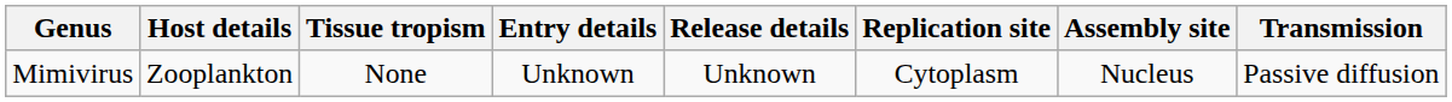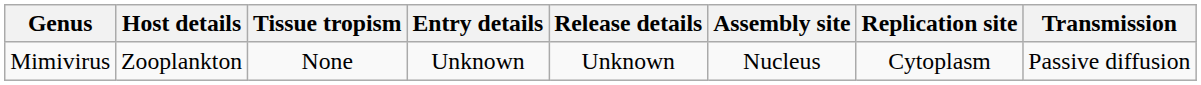 <table class="wikitable" style="text-align:center">
 <tr>
 <th>Genus</th>
 <th>Host details</th>
 <th>Tissue tropism</th>
 <th>Entry details</th>
 <th>Release details</th>
+<th>Assembly site</th>
 <th>Replication site</th>
-<th>Assembly site</th>
 <th>Transmission</th>
 </tr>
 <tr>
 <td>Mimivirus</td>
 <td>Zooplankton</td>
 <td>None</td>
 <td>Unknown</td>
 <td>Unknown</td>
+<td>Nucleus</td>
 <td>Cytoplasm</td>
-<td>Nucleus</td>
 <td>Passive diffusion</td>
 </tr>
 </table>
